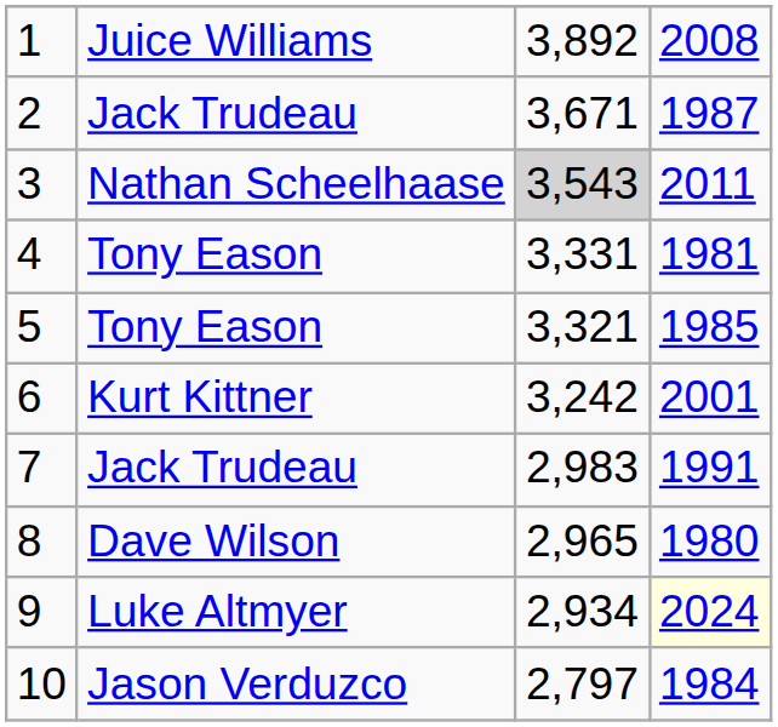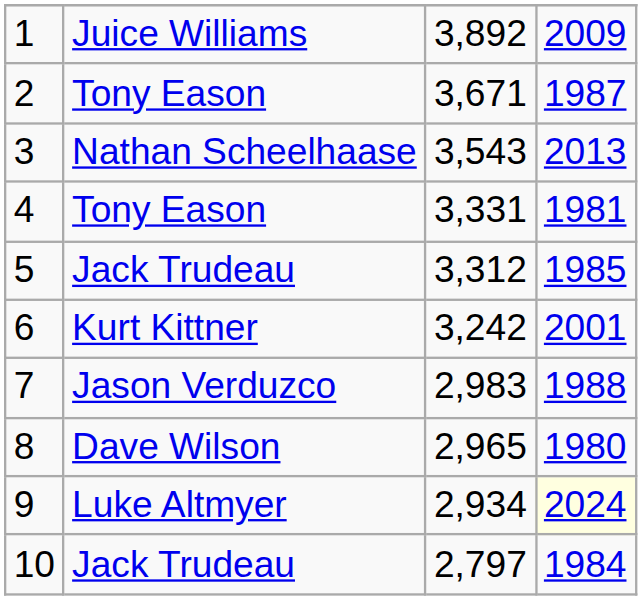 <table class="wikitable">
 <tr>
 </tr>
 <tr>
 <td>1</td>
 <td><a href='#'>Juice Williams</a></td>
 <td><abbr>3,892</abbr></td>
-<td><a href='#'>2008</a></td>
+<td><a href='#'>2009</a></td>
 </tr>
 <tr>
 <td>2</td>
-<td><a href='#'>Jack Trudeau</a></td>
+<td><a href='#'>Tony Eason</a></td>
 <td><abbr>3,671</abbr></td>
 <td><a href='#'>1987</a></td>
 </tr>
 <tr>
 <td>3</td>
 <td><a href='#'>Nathan Scheelhaase</a></td>
-<td style="background: lightgrey;"><abbr>3,543</abbr></td>
-<td><a href='#'>2011</a></td>
+<td><abbr>3,543</abbr></td>
+<td><a href='#'>2013</a></td>
 </tr>
 <tr>
 <td>4</td>
 <td><a href='#'>Tony Eason</a></td>
 <td><abbr>3,331</abbr></td>
 <td><a href='#'>1981</a></td>
 </tr>
 <tr>
 <td>5</td>
-<td><a href='#'>Tony Eason</a></td>
-<td><abbr>3,321</abbr></td>
+<td><a href='#'>Jack Trudeau</a></td>
+<td><abbr>3,312</abbr></td>
 <td><a href='#'>1985</a></td>
 </tr>
 <tr>
 <td>6</td>
 <td><a href='#'>Kurt Kittner</a></td>
 <td><abbr>3,242</abbr></td>
 <td><a href='#'>2001</a></td>
 </tr>
 <tr>
 <td>7</td>
-<td><a href='#'>Jack Trudeau</a></td>
+<td><a href='#'>Jason Verduzco</a></td>
 <td><abbr>2,983</abbr></td>
-<td><a href='#'>1991</a></td>
+<td><a href='#'>1988</a></td>
 </tr>
 <tr>
 <td>8</td>
 <td><a href='#'>Dave Wilson</a></td>
 <td><abbr>2,965</abbr></td>
 <td><a href='#'>1980</a></td>
 </tr>
 <tr>
 <td>9</td>
 <td><a href='#'>Luke Altmyer</a></td>
 <td><abbr>2,934</abbr></td>
 <td style="background: lightyellow;"><a href='#'>2024</a></td>
 </tr>
 <tr>
 <td>10</td>
-<td><a href='#'>Jason Verduzco</a></td>
+<td><a href='#'>Jack Trudeau</a></td>
 <td><abbr>2,797</abbr></td>
 <td><a href='#'>1984</a></td>
 </tr>
 </table>
